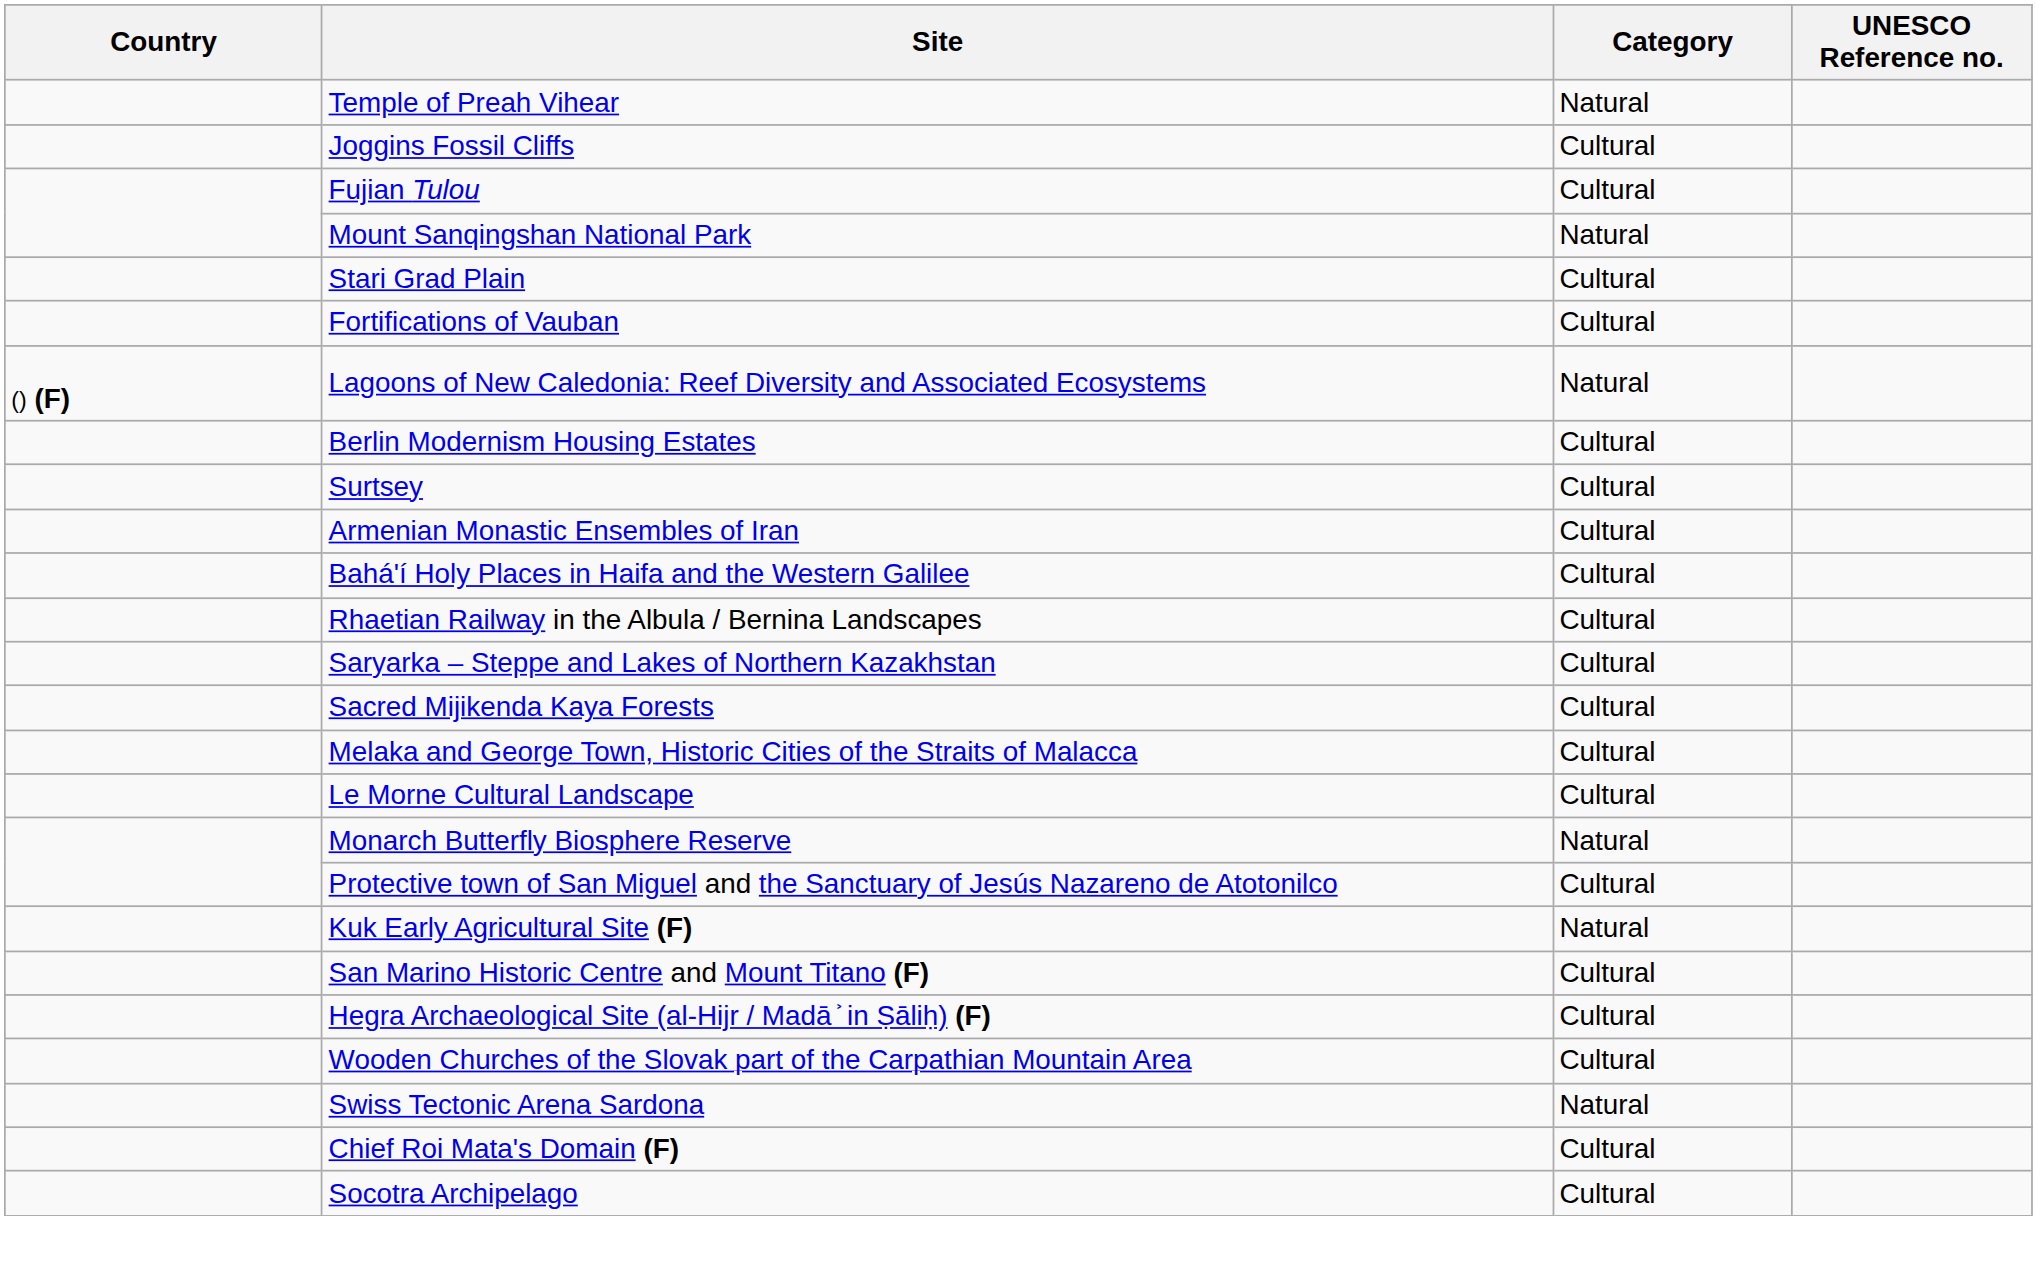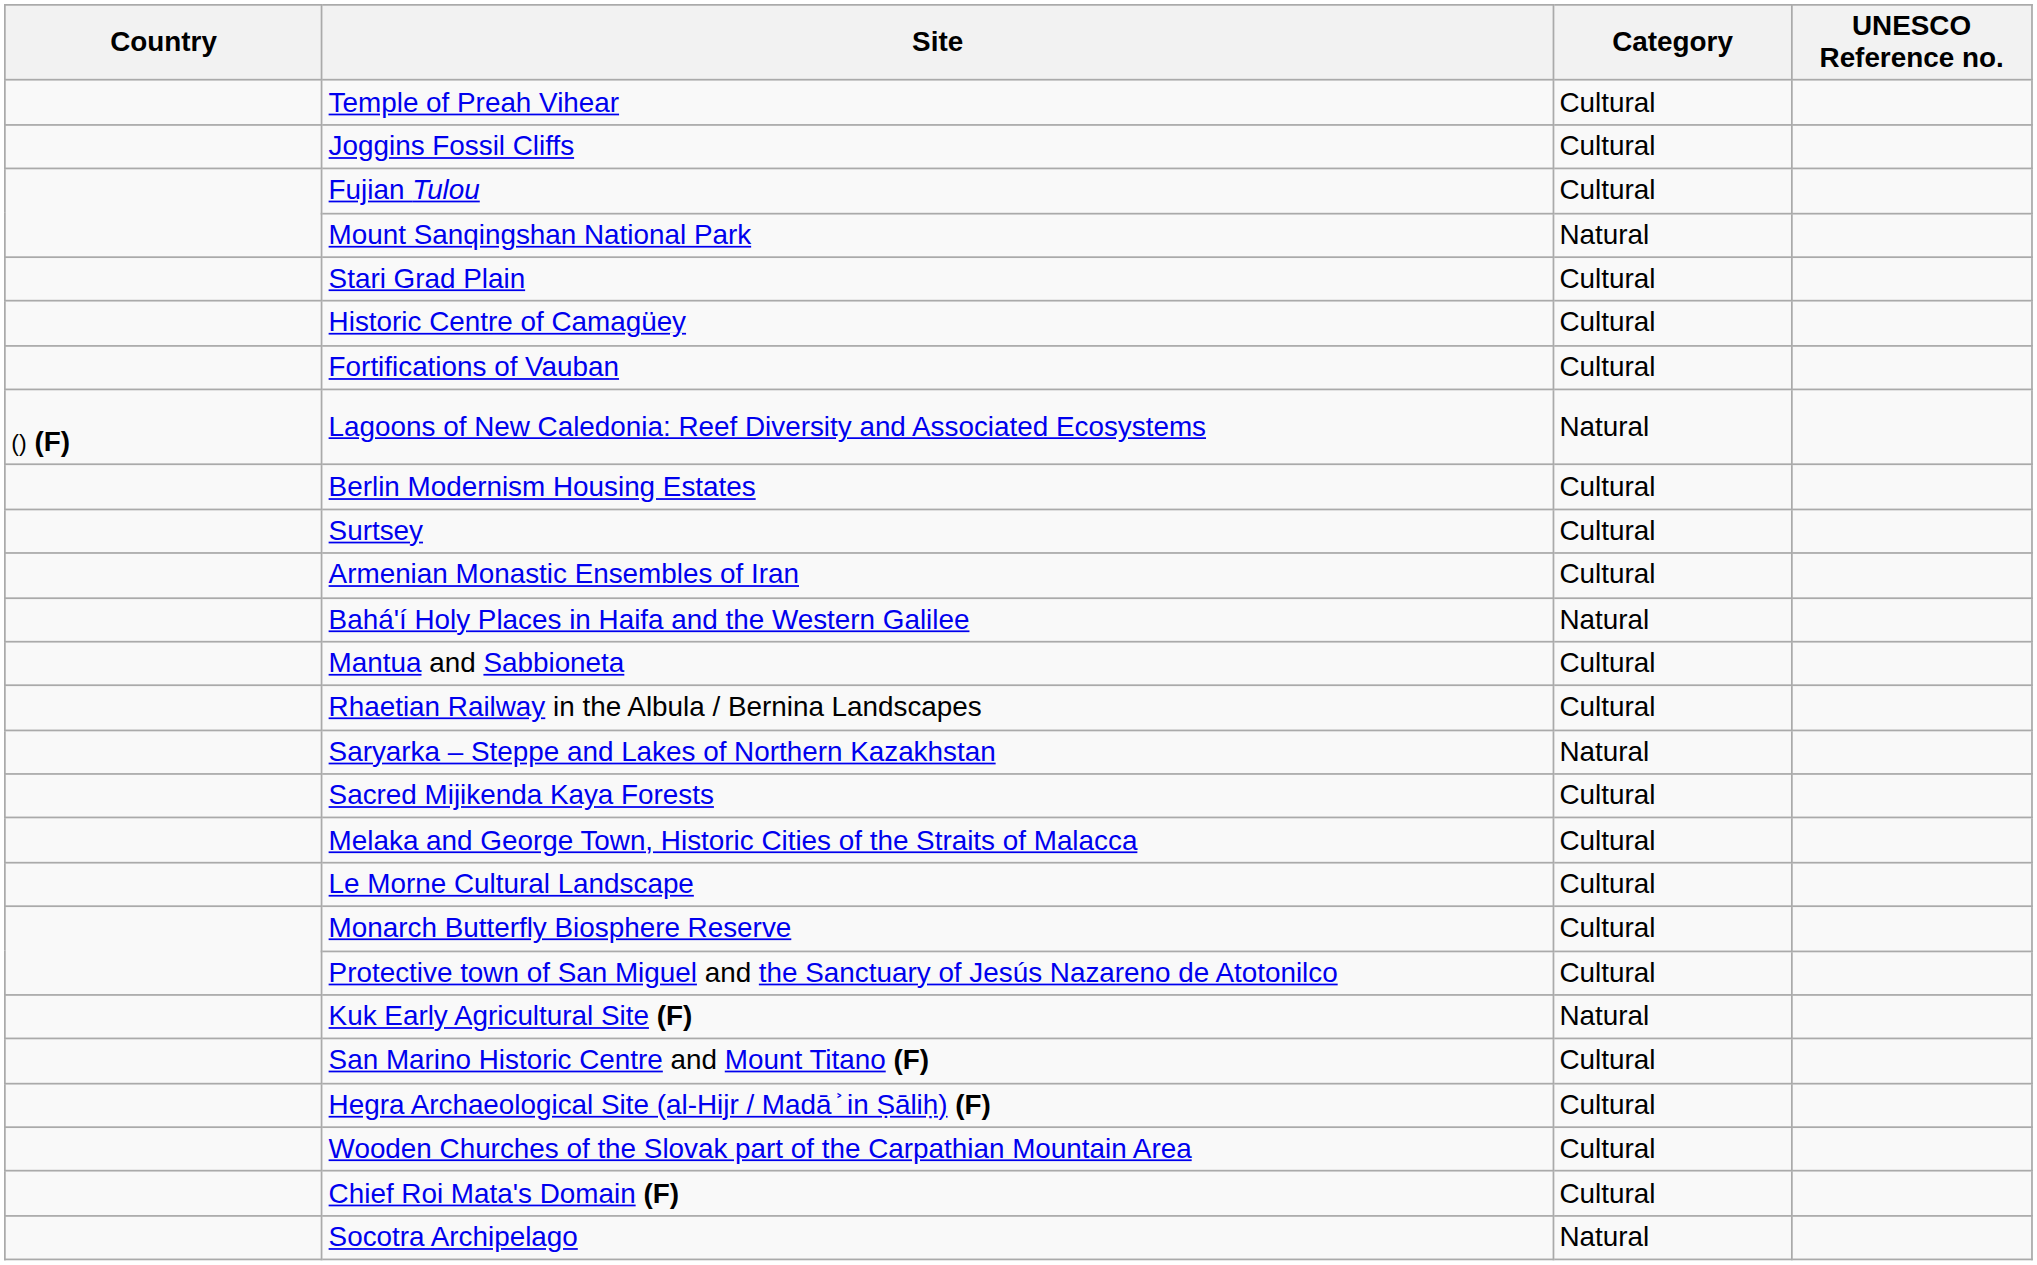 <table class="wikitable sortable" style="font-size:100%;">
 <tr>
 <th scope="col" width="175">Country</th>
 <th scope="col" width="700">Site</th>
 <th scope="col" width="130">Category</th>
 <th scope="col" width="130">UNESCO Reference no.</th>
 </tr>
 <tr>
 <td></td>
 <td><a href='#'>Temple of Preah Vihear</a></td>
-<td>Natural</td>
+<td>Cultural</td>
 <td></td>
 </tr>
 <tr>
 <td></td>
 <td><a href='#'>Joggins Fossil Cliffs</a></td>
 <td>Cultural</td>
 <td></td>
 </tr>
 <tr>
 <td rowspan="2"></td>
 <td><a href='#'>Fujian <em>Tulou</em></a></td>
 <td>Cultural</td>
 <td></td>
 </tr>
 <tr>
 <td><a href='#'>Mount Sanqingshan National Park</a></td>
 <td>Natural</td>
 <td></td>
 </tr>
 <tr>
 <td></td>
 <td><a href='#'>Stari Grad Plain</a></td>
+<td>Cultural</td>
+<td></td>
+</tr>
+<tr>
+<td></td>
+<td><a href='#'>Historic Centre of Camagüey</a></td>
 <td>Cultural</td>
 <td></td>
 </tr>
 <tr>
 <td></td>
 <td><a href='#'>Fortifications of Vauban</a></td>
 <td>Cultural</td>
 <td></td>
 </tr>
 <tr>
 <td><br><small>()</small> <strong>(F)</strong></td>
 <td><a href='#'>Lagoons of New Caledonia: Reef Diversity and Associated Ecosystems</a></td>
 <td>Natural</td>
 <td></td>
 </tr>
 <tr>
 <td></td>
 <td><a href='#'>Berlin Modernism Housing Estates</a></td>
 <td>Cultural</td>
 <td></td>
 </tr>
 <tr>
 <td></td>
 <td><a href='#'>Surtsey</a></td>
 <td>Cultural</td>
 <td></td>
 </tr>
 <tr>
 <td></td>
 <td><a href='#'>Armenian Monastic Ensembles of Iran</a></td>
 <td>Cultural</td>
 <td></td>
 </tr>
 <tr>
 <td></td>
 <td><a href='#'>Bahá'í Holy Places in Haifa and the Western Galilee</a></td>
+<td>Natural</td>
+<td></td>
+</tr>
+<tr>
+<td></td>
+<td><a href='#'>Mantua</a> and <a href='#'>Sabbioneta</a></td>
 <td>Cultural</td>
 <td></td>
 </tr>
 <tr>
 <td><br></td>
 <td><a href='#'>Rhaetian Railway</a> in the Albula / Bernina Landscapes</td>
 <td>Cultural</td>
 <td></td>
 </tr>
 <tr>
 <td></td>
 <td><a href='#'>Saryarka – Steppe and Lakes of Northern Kazakhstan</a></td>
-<td>Cultural</td>
+<td>Natural</td>
 <td></td>
 </tr>
 <tr>
 <td></td>
 <td><a href='#'>Sacred Mijikenda Kaya Forests</a></td>
 <td>Cultural</td>
 <td></td>
 </tr>
 <tr>
 <td></td>
 <td><a href='#'>Melaka and George Town, Historic Cities of the Straits of Malacca</a></td>
 <td>Cultural</td>
 <td></td>
 </tr>
 <tr>
 <td></td>
 <td><a href='#'>Le Morne Cultural Landscape</a></td>
 <td>Cultural</td>
 <td></td>
 </tr>
 <tr>
 <td rowspan="2"></td>
 <td><a href='#'>Monarch Butterfly Biosphere Reserve</a></td>
-<td>Natural</td>
+<td>Cultural</td>
 <td></td>
 </tr>
 <tr>
 <td><a href='#'>Protective town of San Miguel</a> and <a href='#'>the Sanctuary of Jesús Nazareno de Atotonilco</a></td>
 <td>Cultural</td>
 <td></td>
 </tr>
 <tr>
 <td></td>
 <td><a href='#'>Kuk Early Agricultural Site</a> <strong>(F)</strong></td>
 <td>Natural</td>
 <td></td>
 </tr>
 <tr>
 <td></td>
 <td><a href='#'>San Marino Historic Centre</a> and <a href='#'>Mount Titano</a> <strong>(F)</strong></td>
 <td>Cultural</td>
 <td></td>
 </tr>
 <tr>
 <td></td>
 <td><a href='#'>Hegra Archaeological Site (al-Hijr / Madā ͐ in Ṣāliḥ)</a> <strong>(F)</strong></td>
 <td>Cultural</td>
 <td></td>
 </tr>
 <tr>
 <td></td>
 <td><a href='#'>Wooden Churches of the Slovak part of the Carpathian Mountain Area</a></td>
 <td>Cultural</td>
 <td></td>
 </tr>
 <tr>
 <td></td>
-<td><a href='#'>Swiss Tectonic Arena Sardona</a></td>
-<td>Natural</td>
-<td></td>
-</tr>
-<tr>
-<td></td>
 <td><a href='#'>Chief Roi Mata's Domain</a> <strong>(F)</strong></td>
 <td>Cultural</td>
 <td></td>
 </tr>
 <tr>
 <td></td>
 <td><a href='#'>Socotra Archipelago</a></td>
-<td>Cultural</td>
+<td>Natural</td>
 <td></td>
 </tr>
 </table>
